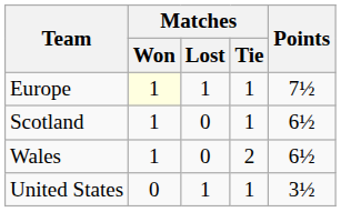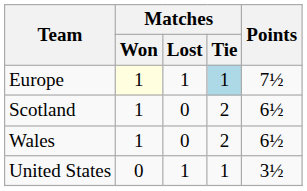 <table class="wikitable" style="text-align:center">
 <tr>
 <th rowspan=2>Team</th>
 <th colspan=3>Matches</th>
 <th rowspan=2>Points</th>
 </tr>
 <tr>
 <th>Won</th>
 <th>Lost</th>
 <th>Tie</th>
 </tr>
 <tr>
 <td align=left> Europe</td>
 <td style="background: lightyellow;">1</td>
 <td>1</td>
-<td>1</td>
+<td style="background: lightblue;">1</td>
 <td>7½</td>
 </tr>
 <tr>
 <td align=left> Scotland</td>
 <td>1</td>
 <td>0</td>
-<td>1</td>
+<td>2</td>
 <td>6½</td>
 </tr>
 <tr>
 <td align=left> Wales</td>
 <td>1</td>
 <td>0</td>
 <td>2</td>
 <td>6½</td>
 </tr>
 <tr>
 <td align=left> United States</td>
 <td>0</td>
 <td>1</td>
 <td>1</td>
 <td>3½</td>
 </tr>
 </table>
